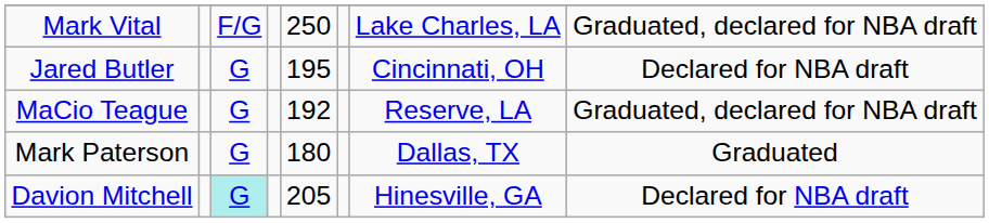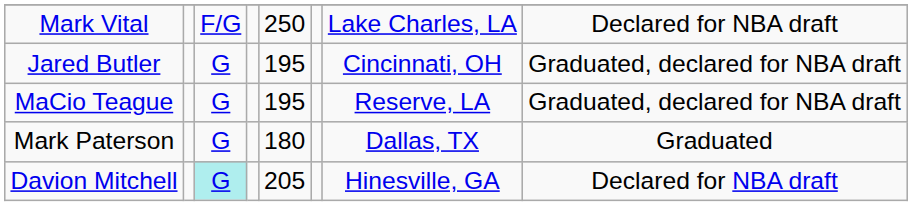 <table class="wikitable sortable sortable" style="text-align: center">
 <tr align=center>
 </tr>
 <tr>
 <td><a href='#'>Mark Vital</a></td>
 <td></td>
 <td><a href='#'>F/G</a></td>
 <td></td>
 <td>250</td>
 <td></td>
 <td><a href='#'>Lake Charles, LA</a></td>
-<td>Graduated, declared for NBA draft</td>
+<td>Declared for NBA draft</td>
 </tr>
 <tr>
 <td><a href='#'>Jared Butler</a></td>
 <td></td>
 <td><a href='#'>G</a></td>
 <td></td>
 <td>195</td>
 <td></td>
 <td><a href='#'>Cincinnati, OH</a></td>
-<td>Declared for NBA draft</td>
+<td>Graduated, declared for NBA draft</td>
 </tr>
 <tr>
 <td><a href='#'>MaCio Teague</a></td>
 <td></td>
 <td><a href='#'>G</a></td>
 <td></td>
-<td>192</td>
+<td>195</td>
 <td></td>
 <td><a href='#'>Reserve, LA</a></td>
 <td>Graduated, declared for NBA draft</td>
 </tr>
 <tr>
 <td>Mark Paterson</td>
 <td></td>
 <td><a href='#'>G</a></td>
 <td></td>
 <td>180</td>
 <td></td>
 <td><a href='#'>Dallas, TX</a></td>
 <td>Graduated</td>
 </tr>
 <tr>
 <td><a href='#'>Davion Mitchell</a></td>
 <td></td>
 <td style="background: paleturquoise;"><a href='#'>G</a></td>
 <td></td>
 <td>205</td>
 <td></td>
 <td><a href='#'>Hinesville, GA</a></td>
 <td>Declared for <a href='#'>NBA draft</a></td>
 </tr>
 </table>
